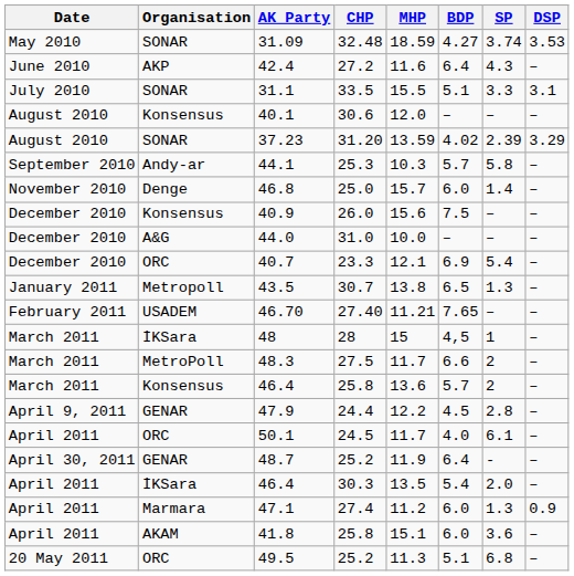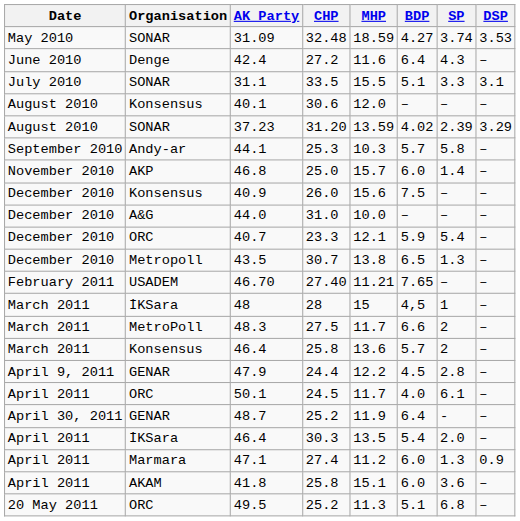 <table class="wikitable sortable">
 <tr>
 <th>Date</th>
 <th>Organisation</th>
 <th><a href='#'>AK Party</a></th>
 <th><a href='#'>CHP</a></th>
 <th><a href='#'>MHP</a></th>
 <th><a href='#'>BDP</a></th>
 <th><a href='#'>SP</a></th>
 <th><a href='#'>DSP</a></th>
 </tr>
 <tr>
 <td>May 2010</td>
 <td>SONAR</td>
 <td>31.09</td>
 <td>32.48</td>
 <td>18.59</td>
 <td>4.27</td>
 <td>3.74</td>
 <td>3.53</td>
 </tr>
 <tr>
 <td>June 2010</td>
-<td>AKP</td>
+<td>Denge</td>
 <td>42.4</td>
 <td>27.2</td>
 <td>11.6</td>
 <td>6.4</td>
 <td>4.3</td>
 <td>–</td>
 </tr>
 <tr>
 <td>July 2010</td>
 <td>SONAR</td>
 <td>31.1</td>
 <td>33.5</td>
 <td>15.5</td>
 <td>5.1</td>
 <td>3.3</td>
 <td>3.1</td>
 </tr>
 <tr>
 <td>August 2010</td>
 <td>Konsensus</td>
 <td>40.1</td>
 <td>30.6</td>
 <td>12.0</td>
 <td>–</td>
 <td>–</td>
 <td>–</td>
 </tr>
 <tr>
 <td>August 2010</td>
 <td>SONAR</td>
 <td>37.23</td>
 <td>31.20</td>
 <td>13.59</td>
 <td>4.02</td>
 <td>2.39</td>
 <td>3.29</td>
 </tr>
 <tr>
 <td>September 2010</td>
 <td>Andy-ar</td>
 <td>44.1</td>
 <td>25.3</td>
 <td>10.3</td>
 <td>5.7</td>
 <td>5.8</td>
 <td>–</td>
 </tr>
 <tr>
 <td>November 2010</td>
-<td>Denge</td>
+<td>AKP</td>
 <td>46.8</td>
 <td>25.0</td>
 <td>15.7</td>
 <td>6.0</td>
 <td>1.4</td>
 <td>–</td>
 </tr>
 <tr>
 <td>December 2010</td>
 <td>Konsensus</td>
 <td>40.9</td>
 <td>26.0</td>
 <td>15.6</td>
 <td>7.5</td>
 <td>–</td>
 <td>–</td>
 </tr>
 <tr>
 <td>December 2010</td>
 <td>A&G</td>
 <td>44.0</td>
 <td>31.0</td>
 <td>10.0</td>
 <td>–</td>
 <td>–</td>
 <td>–</td>
 </tr>
 <tr>
 <td>December 2010</td>
 <td>ORC</td>
 <td>40.7</td>
 <td>23.3</td>
 <td>12.1</td>
-<td>6.9</td>
+<td>5.9</td>
 <td>5.4</td>
 <td>–</td>
 </tr>
 <tr>
-<td>January 2011</td>
+<td>December 2010</td>
 <td>Metropoll</td>
 <td>43.5</td>
 <td>30.7</td>
 <td>13.8</td>
 <td>6.5</td>
 <td>1.3</td>
 <td>–</td>
 </tr>
 <tr>
 <td>February 2011</td>
 <td>USADEM</td>
 <td>46.70</td>
 <td>27.40</td>
 <td>11.21</td>
 <td>7.65</td>
 <td>–</td>
 <td>–</td>
 </tr>
 <tr>
 <td>March 2011</td>
 <td>İKSara</td>
 <td>48</td>
 <td>28</td>
 <td>15</td>
 <td>4,5</td>
 <td>1</td>
 <td>–</td>
 </tr>
 <tr>
 <td>March 2011</td>
 <td>MetroPoll</td>
 <td>48.3</td>
 <td>27.5</td>
 <td>11.7</td>
 <td>6.6</td>
 <td>2</td>
 <td>–</td>
 </tr>
 <tr>
 <td>March 2011</td>
 <td>Konsensus</td>
 <td>46.4</td>
 <td>25.8</td>
 <td>13.6</td>
 <td>5.7</td>
 <td>2</td>
 <td>–</td>
 </tr>
 <tr>
 <td>April 9, 2011</td>
 <td>GENAR</td>
 <td>47.9</td>
 <td>24.4</td>
 <td>12.2</td>
 <td>4.5</td>
 <td>2.8</td>
 <td>–</td>
 </tr>
 <tr>
 <td>April 2011</td>
 <td>ORC</td>
 <td>50.1</td>
 <td>24.5</td>
 <td>11.7</td>
 <td>4.0</td>
 <td>6.1</td>
 <td>–</td>
 </tr>
 <tr>
 <td>April 30, 2011</td>
 <td>GENAR</td>
 <td>48.7</td>
 <td>25.2</td>
 <td>11.9</td>
 <td>6.4</td>
 <td>-</td>
 <td>–</td>
 </tr>
 <tr>
 <td>April 2011</td>
 <td>İKSara</td>
 <td>46.4</td>
 <td>30.3</td>
 <td>13.5</td>
 <td>5.4</td>
 <td>2.0</td>
 <td>–</td>
 </tr>
 <tr>
 <td>April 2011</td>
 <td>Marmara</td>
 <td>47.1</td>
 <td>27.4</td>
 <td>11.2</td>
 <td>6.0</td>
 <td>1.3</td>
 <td>0.9</td>
 </tr>
 <tr>
 <td>April 2011</td>
 <td>AKAM</td>
 <td>41.8</td>
 <td>25.8</td>
 <td>15.1</td>
 <td>6.0</td>
 <td>3.6</td>
 <td>–</td>
 </tr>
 <tr>
 <td>20 May 2011</td>
 <td>ORC</td>
 <td>49.5</td>
 <td>25.2</td>
 <td>11.3</td>
 <td>5.1</td>
 <td>6.8</td>
 <td>–</td>
 </tr>
 </table>
